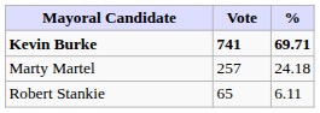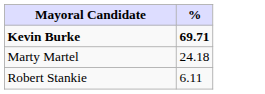 <table class="wikitable">
 <tr>
 <th style="background:#ddf; width:200px;">Mayoral Candidate</th>
-<th style="background:#ddf; width:50px;">Vote</th>
 <th style="background:#ddf; width:30px;">%</th>
 </tr>
 <tr>
 <td><strong>Kevin Burke</strong></td>
-<td><strong>741</strong></td>
 <td><strong>69.71</strong></td>
 </tr>
 <tr>
 <td>Marty Martel</td>
-<td>257</td>
 <td>24.18</td>
 </tr>
 <tr>
 <td>Robert Stankie</td>
-<td>65</td>
 <td>6.11</td>
 </tr>
 </table>
